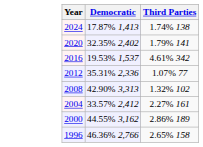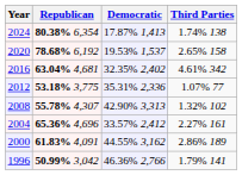 <table class="wikitable" style="float:right; font-size:95%;">
 <tr bgcolor=lightgrey>
 <th>Year</th>
+<th><a href='#'>Republican</a></th>
 <th><a href='#'>Democratic</a></th>
 <th><a href='#'>Third Parties</a></th>
 </tr>
 <tr>
 <td style="text-align:center; background:#fff3f3;"><a href='#'>2024</a></td>
+<td style="text-align:center; background:#fff3f3;"><strong>80.38%</strong> <em>6,354</em></td>
 <td style="text-align:center; background:#f0f0ff;">17.87% <em>1,413</em></td>
 <td style="text-align:center;">1.74% <em>138</em></td>
 </tr>
 <tr>
 <td align="center" bgcolor="#fff3f3"><a href='#'>2020</a></td>
-<td align="center" bgcolor="#f0f0ff">32.35% <em>2,402</em></td>
-<td align="center">1.79% <em>141</em></td>
+<td align="center" bgcolor="#fff3f3"><strong>78.68%</strong> <em>6,192</em></td>
+<td align="center" bgcolor="#f0f0ff">19.53% <em>1,537</em></td>
+<td align="center">2.65% <em>158</em></td>
 </tr>
 <tr>
 <td align="center" bgcolor="#fff3f3"><a href='#'>2016</a></td>
-<td align="center" bgcolor="#f0f0ff">19.53% <em>1,537</em></td>
+<td align="center" bgcolor="#fff3f3"><strong>63.04%</strong> <em>4,681</em></td>
+<td align="center" bgcolor="#f0f0ff">32.35% <em>2,402</em></td>
 <td align="center">4.61% <em>342</em></td>
 </tr>
 <tr>
 <td align="center" bgcolor="#f0f0ff"><a href='#'>2012</a></td>
+<td align="center" bgcolor="#fff3f3"><strong>53.18%</strong> <em>3,775</em></td>
 <td align="center" bgcolor="#f0f0ff">35.31% <em>2,336</em></td>
 <td align="center">1.07% <em>77</em></td>
 </tr>
 <tr>
 <td align="center" bgcolor="#f0f0ff"><a href='#'>2008</a></td>
+<td align="center" bgcolor="#fff3f3"><strong>55.78%</strong> <em>4,307</em></td>
 <td align="center" bgcolor="#f0f0ff">42.90% <em>3,313</em></td>
 <td align="center">1.32% <em>102</em></td>
 </tr>
 <tr>
 <td align="center" bgcolor="#fff3f3"><a href='#'>2004</a></td>
+<td align="center" bgcolor="#fff3f3"><strong>65.36%</strong> <em>4,696</em></td>
 <td align="center" bgcolor="#f0f0ff">33.57% <em>2,412</em></td>
 <td align="center">2.27% <em>161</em></td>
 </tr>
 <tr>
 <td align="center" bgcolor="#f0f0ff"><a href='#'>2000</a></td>
+<td align="center" bgcolor="#fff3f3"><strong>61.83%</strong> <em>4,091</em></td>
 <td align="center" bgcolor="#f0f0ff">44.55% <em>3,162</em></td>
 <td align="center">2.86% <em>189</em></td>
 </tr>
 <tr>
 <td align="center" bgcolor="#f0f0ff"><a href='#'>1996</a></td>
+<td align="center" bgcolor="#fff3f3"><strong>50.99%</strong> <em>3,042</em></td>
 <td align="center" bgcolor="#f0f0ff">46.36% <em>2,766</em></td>
-<td align="center">2.65% <em>158</em></td>
+<td align="center">1.79% <em>141</em></td>
 </tr>
 </table>
